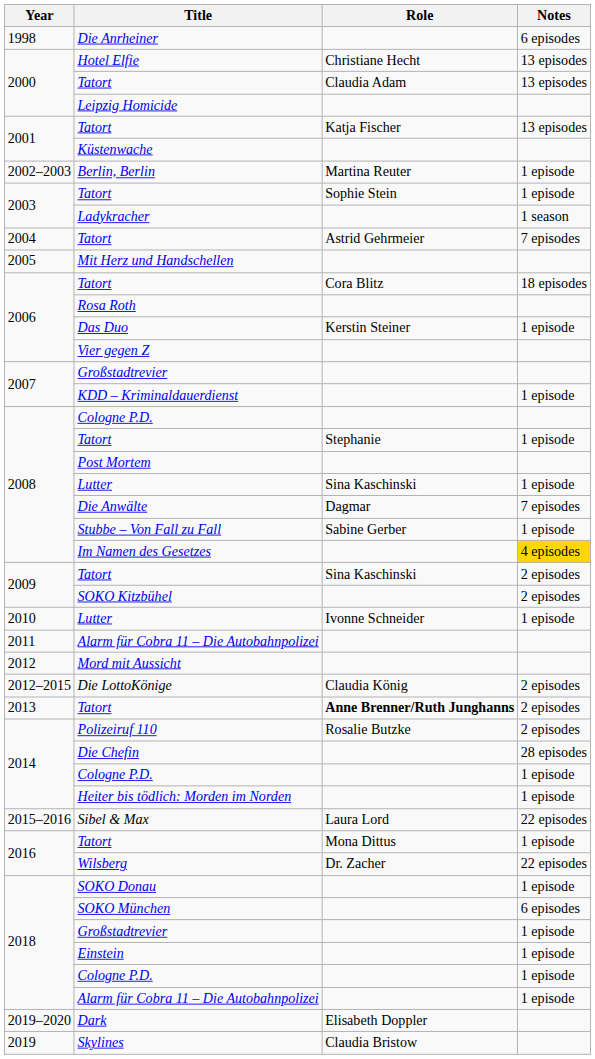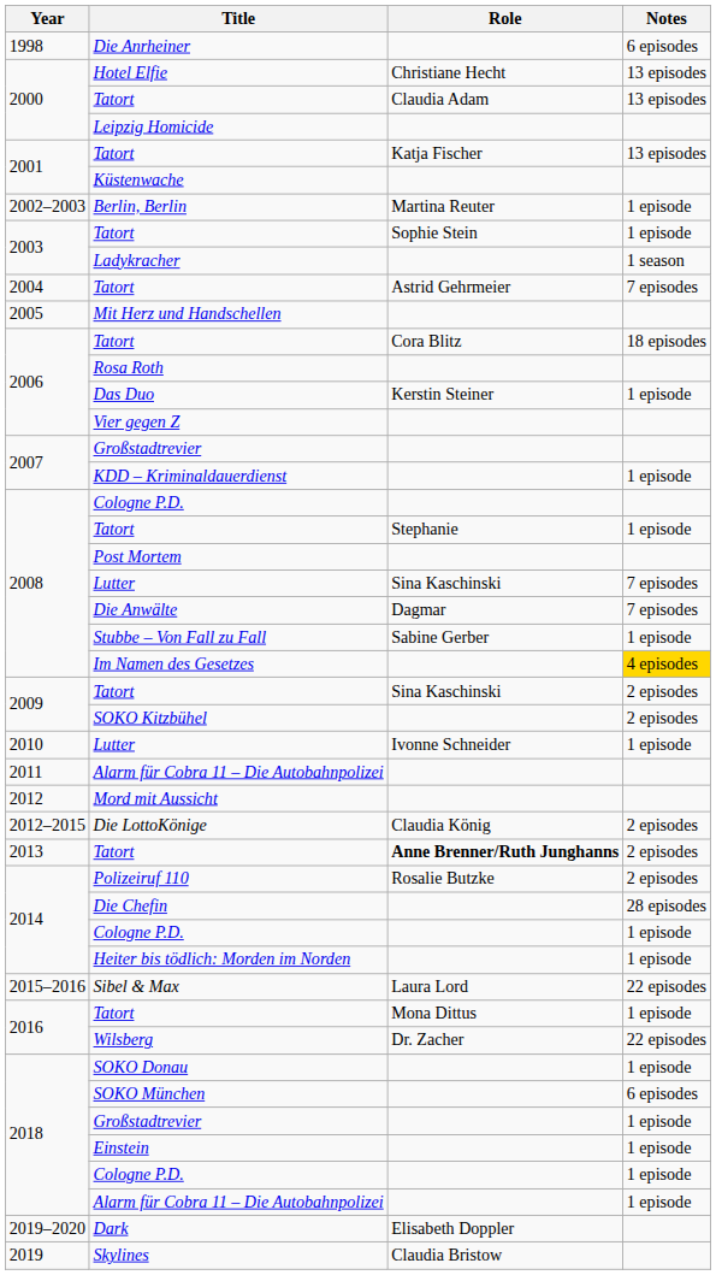 <table class="wikitable sortable">
 <tr>
 <th>Year</th>
 <th>Title</th>
 <th>Role</th>
 <th class="unsortable">Notes</th>
 </tr>
 <tr>
 <td>1998</td>
 <td><em><a href='#'>Die Anrheiner</a></em></td>
 <td></td>
 <td>6 episodes</td>
 </tr>
 <tr>
 <td rowspan=3>2000</td>
 <td><em><a href='#'>Hotel Elfie</a></em></td>
 <td>Christiane Hecht</td>
 <td>13 episodes</td>
 </tr>
 <tr>
 <td><em><a href='#'>Tatort</a></em></td>
 <td>Claudia Adam</td>
 <td>13 episodes</td>
 </tr>
 <tr>
 <td><em><a href='#'>Leipzig Homicide</a></em></td>
 <td></td>
 <td></td>
 </tr>
 <tr>
 <td rowspan=2>2001</td>
 <td><em><a href='#'>Tatort</a></em></td>
 <td>Katja Fischer</td>
 <td>13 episodes</td>
 </tr>
 <tr>
 <td><em><a href='#'>Küstenwache</a></em></td>
 <td></td>
 <td></td>
 </tr>
 <tr>
 <td>2002–2003</td>
 <td><em><a href='#'>Berlin, Berlin</a></em></td>
 <td>Martina Reuter</td>
 <td>1 episode</td>
 </tr>
 <tr>
 <td rowspan=2>2003</td>
 <td><em><a href='#'>Tatort</a></em></td>
 <td>Sophie Stein</td>
 <td>1 episode</td>
 </tr>
 <tr>
 <td><em><a href='#'>Ladykracher</a></em></td>
 <td></td>
 <td>1 season</td>
 </tr>
 <tr>
 <td>2004</td>
 <td><em><a href='#'>Tatort</a></em></td>
 <td>Astrid Gehrmeier</td>
 <td>7 episodes</td>
 </tr>
 <tr>
 <td>2005</td>
 <td><em><a href='#'>Mit Herz und Handschellen</a></em></td>
 <td></td>
 <td></td>
 </tr>
 <tr>
 <td rowspan=4>2006</td>
 <td><em><a href='#'>Tatort</a></em></td>
 <td>Cora Blitz</td>
 <td>18 episodes</td>
 </tr>
 <tr>
 <td><em><a href='#'>Rosa Roth</a></em></td>
 <td></td>
 <td></td>
 </tr>
 <tr>
 <td><em><a href='#'>Das Duo</a></em></td>
 <td>Kerstin Steiner</td>
 <td>1 episode</td>
 </tr>
 <tr>
 <td><em><a href='#'>Vier gegen Z</a></em></td>
 <td></td>
 <td></td>
 </tr>
 <tr>
 <td rowspan=2>2007</td>
 <td><em><a href='#'>Großstadtrevier</a></em></td>
 <td></td>
 <td></td>
 </tr>
 <tr>
 <td><em><a href='#'>KDD – Kriminaldauerdienst</a></em></td>
 <td></td>
 <td>1 episode</td>
 </tr>
 <tr>
 <td rowspan=7>2008</td>
 <td><em><a href='#'>Cologne P.D.</a></em></td>
 <td></td>
 <td></td>
 </tr>
 <tr>
 <td><em><a href='#'>Tatort</a></em></td>
 <td>Stephanie</td>
 <td>1 episode</td>
 </tr>
 <tr>
 <td><em><a href='#'>Post Mortem</a></em></td>
 <td></td>
 <td></td>
 </tr>
 <tr>
 <td><em><a href='#'>Lutter</a></em></td>
 <td>Sina Kaschinski</td>
-<td>1 episode</td>
+<td>7 episodes</td>
 </tr>
 <tr>
 <td><em><a href='#'>Die Anwälte</a></em></td>
 <td>Dagmar</td>
 <td>7 episodes</td>
 </tr>
 <tr>
 <td><em><a href='#'>Stubbe – Von Fall zu Fall</a></em></td>
 <td>Sabine Gerber</td>
 <td>1 episode</td>
 </tr>
 <tr>
 <td><em><a href='#'>Im Namen des Gesetzes</a></em></td>
 <td></td>
 <td style="background: gold;">4 episodes</td>
 </tr>
 <tr>
 <td rowspan=2>2009</td>
 <td><em><a href='#'>Tatort</a></em></td>
 <td>Sina Kaschinski</td>
 <td>2 episodes</td>
 </tr>
 <tr>
 <td><em><a href='#'>SOKO Kitzbühel</a></em></td>
 <td></td>
 <td>2 episodes</td>
 </tr>
 <tr>
 <td>2010</td>
 <td><em><a href='#'>Lutter</a></em></td>
 <td>Ivonne Schneider</td>
 <td>1 episode</td>
 </tr>
 <tr>
 <td>2011</td>
 <td><em><a href='#'>Alarm für Cobra 11 – Die Autobahnpolizei</a></em></td>
 <td></td>
 <td></td>
 </tr>
 <tr>
 <td>2012</td>
 <td><em><a href='#'>Mord mit Aussicht</a></em></td>
 <td></td>
 <td></td>
 </tr>
 <tr>
 <td>2012–2015</td>
 <td><em>Die LottoKönige</em></td>
 <td>Claudia König</td>
 <td>2 episodes</td>
 </tr>
 <tr>
 <td>2013</td>
 <td><em><a href='#'>Tatort</a></em></td>
 <td><strong>Anne Brenner/Ruth Junghanns</strong></td>
 <td>2 episodes</td>
 </tr>
 <tr>
 <td rowspan=4>2014</td>
 <td><em><a href='#'>Polizeiruf 110</a></em></td>
 <td>Rosalie Butzke</td>
 <td>2 episodes</td>
 </tr>
 <tr>
 <td><em><a href='#'>Die Chefin</a></em></td>
 <td></td>
 <td>28 episodes</td>
 </tr>
 <tr>
 <td><em><a href='#'>Cologne P.D.</a></em></td>
 <td></td>
 <td>1 episode</td>
 </tr>
 <tr>
 <td><em><a href='#'>Heiter bis tödlich: Morden im Norden</a></em></td>
 <td></td>
 <td>1 episode</td>
 </tr>
 <tr>
 <td>2015–2016</td>
 <td><em>Sibel & Max</em></td>
 <td>Laura Lord</td>
 <td>22 episodes</td>
 </tr>
 <tr>
 <td rowspan=2>2016</td>
 <td><em><a href='#'>Tatort</a></em></td>
 <td>Mona Dittus</td>
 <td>1 episode</td>
 </tr>
 <tr>
 <td><em><a href='#'>Wilsberg</a></em></td>
 <td>Dr. Zacher</td>
 <td>22 episodes</td>
 </tr>
 <tr>
 <td rowspan=6>2018</td>
 <td><em><a href='#'>SOKO Donau</a></em></td>
 <td></td>
 <td>1 episode</td>
 </tr>
 <tr>
 <td><em><a href='#'>SOKO München</a></em></td>
 <td></td>
 <td>6 episodes</td>
 </tr>
 <tr>
 <td><em><a href='#'>Großstadtrevier</a></em></td>
 <td></td>
 <td>1 episode</td>
 </tr>
 <tr>
 <td><em><a href='#'>Einstein</a></em></td>
 <td></td>
 <td>1 episode</td>
 </tr>
 <tr>
 <td><em><a href='#'>Cologne P.D.</a></em></td>
 <td></td>
 <td>1 episode</td>
 </tr>
 <tr>
 <td><em><a href='#'>Alarm für Cobra 11 – Die Autobahnpolizei</a></em></td>
 <td></td>
 <td>1 episode</td>
 </tr>
 <tr>
 <td>2019–2020</td>
 <td><em><a href='#'>Dark</a></em></td>
 <td>Elisabeth Doppler</td>
 <td></td>
 </tr>
 <tr>
 <td>2019</td>
 <td><em><a href='#'>Skylines</a></em></td>
 <td>Claudia Bristow</td>
 <td></td>
 </tr>
 </table>
